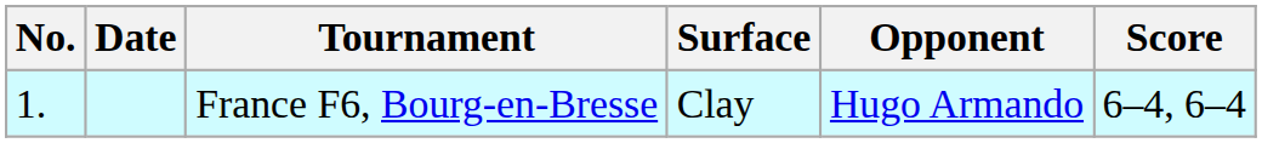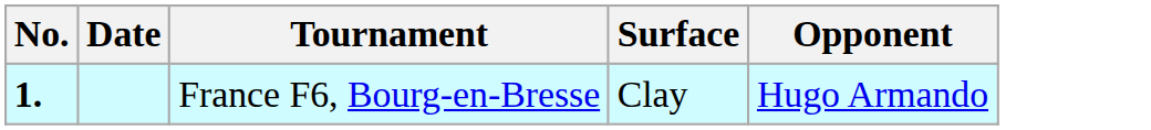 <table class="sortable wikitable">
 <tr>
 <th>No.</th>
 <th>Date</th>
 <th>Tournament</th>
 <th>Surface</th>
 <th>Opponent</th>
-<th class="unsortable">Score</th>
 </tr>
 <tr style="background:#cffcff;">
-<td>1.</td>
+<td><strong>1.</strong></td>
 <td></td>
 <td>France F6, <a href='#'>Bourg-en-Bresse</a></td>
 <td>Clay</td>
 <td> <a href='#'>Hugo Armando</a></td>
-<td>6–4, 6–4</td>
 </tr>
 </table>
